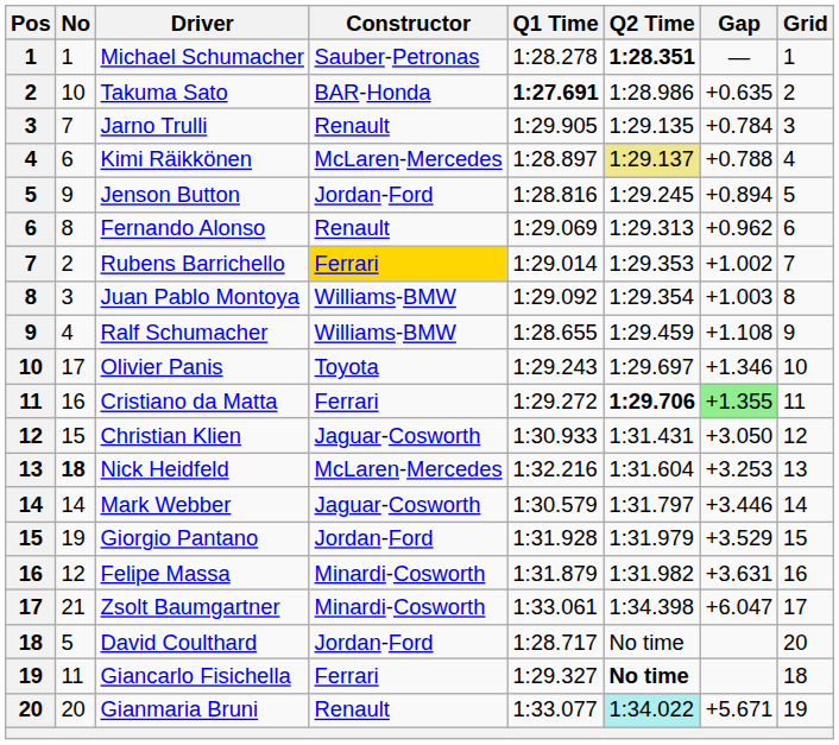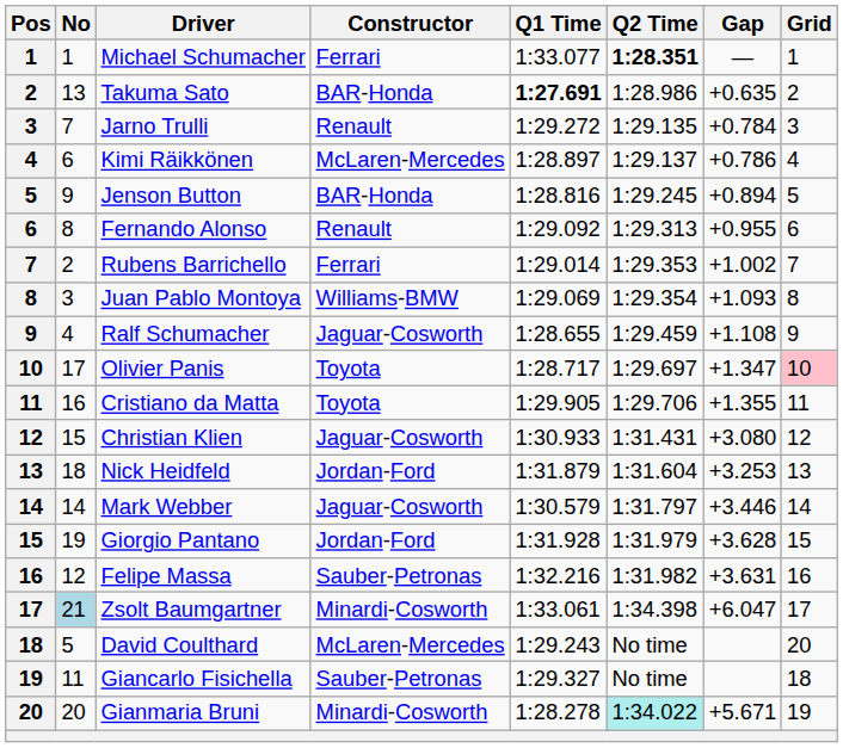 <table class="wikitable sortable" style="font-size: 85%;">
 <tr>
 <th>Pos</th>
 <th>No</th>
 <th>Driver</th>
 <th>Constructor</th>
 <th>Q1 Time</th>
 <th>Q2 Time</th>
 <th>Gap</th>
 <th>Grid</th>
 </tr>
 <tr>
 <th>1</th>
 <td>1</td>
 <td> <a href='#'>Michael Schumacher</a></td>
-<td><a href='#'>Sauber</a>-<a href='#'>Petronas</a></td>
-<td>1:28.278</td>
+<td><a href='#'>Ferrari</a></td>
+<td>1:33.077</td>
 <td><strong>1:28.351</strong></td>
 <td align="center">—</td>
 <td>1</td>
 </tr>
 <tr>
 <th>2</th>
-<td>10</td>
+<td>13</td>
 <td> <a href='#'>Takuma Sato</a></td>
 <td><a href='#'>BAR</a>-<a href='#'>Honda</a></td>
 <td><strong>1:27.691</strong></td>
 <td>1:28.986</td>
 <td>+0.635</td>
 <td>2</td>
 </tr>
 <tr>
 <th>3</th>
 <td>7</td>
 <td> <a href='#'>Jarno Trulli</a></td>
 <td><a href='#'>Renault</a></td>
-<td>1:29.905</td>
+<td>1:29.272</td>
 <td>1:29.135</td>
 <td>+0.784</td>
 <td>3</td>
 </tr>
 <tr>
 <th>4</th>
 <td>6</td>
 <td> <a href='#'>Kimi Räikkönen</a></td>
 <td><a href='#'>McLaren</a>-<a href='#'>Mercedes</a></td>
 <td>1:28.897</td>
-<td style="background: khaki;">1:29.137</td>
-<td>+0.788</td>
+<td>1:29.137</td>
+<td>+0.786</td>
 <td>4</td>
 </tr>
 <tr>
 <th>5</th>
 <td>9</td>
 <td> <a href='#'>Jenson Button</a></td>
-<td><a href='#'>Jordan</a>-<a href='#'>Ford</a></td>
+<td><a href='#'>BAR</a>-<a href='#'>Honda</a></td>
 <td>1:28.816</td>
 <td>1:29.245</td>
 <td>+0.894</td>
 <td>5</td>
 </tr>
 <tr>
 <th>6</th>
 <td>8</td>
 <td> <a href='#'>Fernando Alonso</a></td>
 <td><a href='#'>Renault</a></td>
-<td>1:29.069</td>
+<td>1:29.092</td>
 <td>1:29.313</td>
-<td>+0.962</td>
+<td>+0.955</td>
 <td>6</td>
 </tr>
 <tr>
 <th>7</th>
 <td>2</td>
 <td> <a href='#'>Rubens Barrichello</a></td>
-<td style="background: gold;"><a href='#'>Ferrari</a></td>
+<td><a href='#'>Ferrari</a></td>
 <td>1:29.014</td>
 <td>1:29.353</td>
 <td>+1.002</td>
 <td>7</td>
 </tr>
 <tr>
 <th>8</th>
 <td>3</td>
 <td> <a href='#'>Juan Pablo Montoya</a></td>
 <td><a href='#'>Williams</a>-<a href='#'>BMW</a></td>
-<td>1:29.092</td>
+<td>1:29.069</td>
 <td>1:29.354</td>
-<td>+1.003</td>
+<td>+1.093</td>
 <td>8</td>
 </tr>
 <tr>
 <th>9</th>
 <td>4</td>
 <td> <a href='#'>Ralf Schumacher</a></td>
-<td><a href='#'>Williams</a>-<a href='#'>BMW</a></td>
+<td><a href='#'>Jaguar</a>-<a href='#'>Cosworth</a></td>
 <td>1:28.655</td>
 <td>1:29.459</td>
 <td>+1.108</td>
 <td>9</td>
 </tr>
 <tr>
 <th>10</th>
 <td>17</td>
 <td> <a href='#'>Olivier Panis</a></td>
 <td><a href='#'>Toyota</a></td>
-<td>1:29.243</td>
+<td>1:28.717</td>
 <td>1:29.697</td>
-<td>+1.346</td>
-<td>10</td>
+<td>+1.347</td>
+<td style="background: pink;">10</td>
 </tr>
 <tr>
 <th>11</th>
 <td>16</td>
 <td> <a href='#'>Cristiano da Matta</a></td>
-<td><a href='#'>Ferrari</a></td>
-<td>1:29.272</td>
-<td><strong>1:29.706</strong></td>
-<td style="background: lightgreen;">+1.355</td>
+<td><a href='#'>Toyota</a></td>
+<td>1:29.905</td>
+<td>1:29.706</td>
+<td>+1.355</td>
 <td>11</td>
 </tr>
 <tr>
 <th>12</th>
 <td>15</td>
 <td> <a href='#'>Christian Klien</a></td>
 <td><a href='#'>Jaguar</a>-<a href='#'>Cosworth</a></td>
 <td>1:30.933</td>
 <td>1:31.431</td>
-<td>+3.050</td>
+<td>+3.080</td>
 <td>12</td>
 </tr>
 <tr>
 <th>13</th>
-<td><strong>18</strong></td>
+<td>18</td>
 <td> <a href='#'>Nick Heidfeld</a></td>
-<td><a href='#'>McLaren</a>-<a href='#'>Mercedes</a></td>
-<td>1:32.216</td>
+<td><a href='#'>Jordan</a>-<a href='#'>Ford</a></td>
+<td>1:31.879</td>
 <td>1:31.604</td>
 <td>+3.253</td>
 <td>13</td>
 </tr>
 <tr>
 <th>14</th>
 <td>14</td>
 <td> <a href='#'>Mark Webber</a></td>
 <td><a href='#'>Jaguar</a>-<a href='#'>Cosworth</a></td>
 <td>1:30.579</td>
 <td>1:31.797</td>
 <td>+3.446</td>
 <td>14</td>
 </tr>
 <tr>
 <th>15</th>
 <td>19</td>
 <td> <a href='#'>Giorgio Pantano</a></td>
 <td><a href='#'>Jordan</a>-<a href='#'>Ford</a></td>
 <td>1:31.928</td>
 <td>1:31.979</td>
-<td>+3.529</td>
+<td>+3.628</td>
 <td>15</td>
 </tr>
 <tr>
 <th>16</th>
 <td>12</td>
 <td> <a href='#'>Felipe Massa</a></td>
-<td><a href='#'>Minardi</a>-<a href='#'>Cosworth</a></td>
-<td>1:31.879</td>
+<td><a href='#'>Sauber</a>-<a href='#'>Petronas</a></td>
+<td>1:32.216</td>
 <td>1:31.982</td>
 <td>+3.631</td>
 <td>16</td>
 </tr>
 <tr>
 <th>17</th>
-<td>21</td>
+<td style="background: lightblue;">21</td>
 <td> <a href='#'>Zsolt Baumgartner</a></td>
 <td><a href='#'>Minardi</a>-<a href='#'>Cosworth</a></td>
 <td>1:33.061</td>
 <td>1:34.398</td>
 <td>+6.047</td>
 <td>17</td>
 </tr>
 <tr>
 <th>18</th>
 <td>5</td>
 <td> <a href='#'>David Coulthard</a></td>
-<td><a href='#'>Jordan</a>-<a href='#'>Ford</a></td>
-<td>1:28.717</td>
+<td><a href='#'>McLaren</a>-<a href='#'>Mercedes</a></td>
+<td>1:29.243</td>
 <td>No time</td>
 <td></td>
 <td>20</td>
 </tr>
 <tr>
 <th>19</th>
 <td>11</td>
 <td> <a href='#'>Giancarlo Fisichella</a></td>
-<td><a href='#'>Ferrari</a></td>
+<td><a href='#'>Sauber</a>-<a href='#'>Petronas</a></td>
 <td>1:29.327</td>
-<td><strong>No time</strong></td>
+<td>No time</td>
 <td></td>
 <td>18</td>
 </tr>
 <tr>
 <th>20</th>
 <td>20</td>
 <td> <a href='#'>Gianmaria Bruni</a></td>
-<td><a href='#'>Renault</a></td>
-<td>1:33.077</td>
+<td><a href='#'>Minardi</a>-<a href='#'>Cosworth</a></td>
+<td>1:28.278</td>
 <td style="background: paleturquoise;">1:34.022</td>
 <td>+5.671</td>
 <td>19</td>
 </tr>
 <tr>
 <th colspan="8"></th>
 </tr>
 </table>
